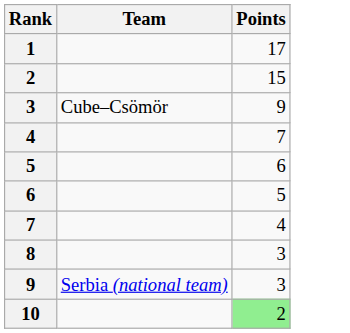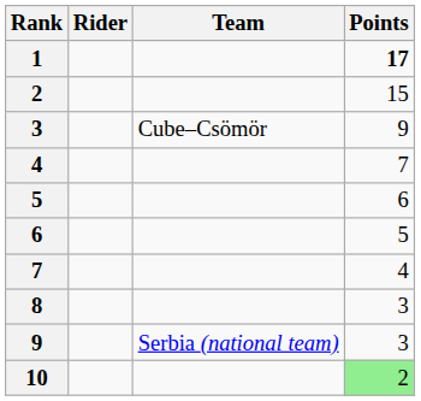 <table class="wikitable">
 <tr>
 <th scope="col">Rank</th>
+<th scope="col">Rider</th>
 <th scope="col">Team</th>
 <th scope="col">Points</th>
 </tr>
 <tr>
 <th scope="row">1</th>
+<td> </td>
 <td></td>
-<td align="right">17</td>
+<td align="right"><strong>17</strong></td>
 </tr>
 <tr>
 <th scope="row">2</th>
+<td></td>
 <td></td>
 <td align="right">15</td>
 </tr>
 <tr>
 <th scope="row">3</th>
+<td></td>
 <td>Cube–Csömör</td>
 <td align="right">9</td>
 </tr>
 <tr>
 <th scope="row">4</th>
 <td></td>
+<td></td>
 <td align="right">7</td>
 </tr>
 <tr>
 <th scope="row">5</th>
+<td></td>
 <td></td>
 <td align="right">6</td>
 </tr>
 <tr>
 <th scope="row">6</th>
 <td></td>
+<td></td>
 <td align="right">5</td>
 </tr>
 <tr>
 <th scope="row">7</th>
+<td></td>
 <td></td>
 <td align="right">4</td>
 </tr>
 <tr>
 <th scope="row">8</th>
 <td></td>
+<td></td>
 <td align="right">3</td>
 </tr>
 <tr>
 <th scope="row">9</th>
+<td></td>
 <td><a href='#'>Serbia <em>(national team)</em></a></td>
 <td align="right">3</td>
 </tr>
 <tr>
 <th scope="row">10</th>
 <td></td>
+<td></td>
 <td align="right" style="background: lightgreen;">2</td>
 </tr>
 </table>
